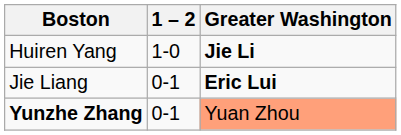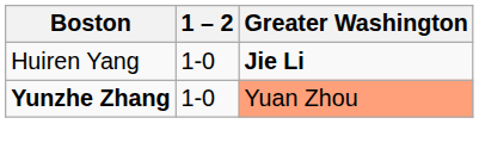 <table class="wikitable">
 <tr>
 <th>Boston</th>
 <th>1 – 2</th>
 <th>Greater Washington</th>
 </tr>
 <tr>
 <td>Huiren Yang</td>
 <td>1-0</td>
 <td><strong>Jie Li</strong></td>
 </tr>
 <tr>
-<td>Jie Liang</td>
-<td>0-1</td>
-<td><strong>Eric Lui</strong></td>
-</tr>
-<tr>
 <td><strong>Yunzhe Zhang</strong></td>
-<td>0-1</td>
+<td>1-0</td>
 <td style="background: lightsalmon;">Yuan Zhou</td>
 </tr>
 </table>
